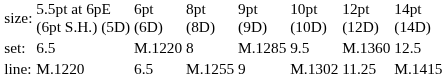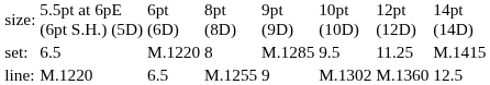 <table style="margin-left:40px;">
 <tr>
 <td>size:</td>
 <td>5.5pt at 6pE<br>(6pt S.H.) (5D)</td>
 <td>6pt<br>(6D)</td>
 <td>8pt<br>(8D)</td>
 <td>9pt<br>(9D)</td>
 <td>10pt<br>(10D)</td>
 <td>12pt<br>(12D)</td>
 <td>14pt<br>(14D)</td>
 </tr>
 <tr>
 <td>set:</td>
 <td>6.5</td>
 <td>M.1220</td>
 <td>8</td>
 <td>M.1285</td>
 <td>9.5</td>
-<td>M.1360</td>
-<td>12.5</td>
+<td>11.25</td>
+<td>M.1415</td>
 </tr>
 <tr>
 <td>line:</td>
 <td>M.1220</td>
 <td>6.5</td>
 <td>M.1255</td>
 <td>9</td>
 <td>M.1302</td>
-<td>11.25</td>
-<td>M.1415</td>
+<td>M.1360</td>
+<td>12.5</td>
 </tr>
 </table>
